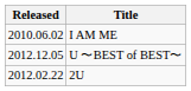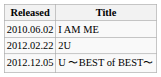 <table class="wikitable">
 <tr>
 <th><strong>Released</strong></th>
 <th><strong>Title</strong></th>
 </tr>
 <tr>
 <td>2010.06.02</td>
 <td>I AM ME</td>
 </tr>
 <tr>
+<td>2012.02.22</td>
+<td>2U</td>
+</tr>
+<tr>
 <td>2012.12.05</td>
 <td>U 〜BEST of BEST〜</td>
 </tr>
-<tr>
-<td>2012.02.22</td>
-<td>2U</td>
-</tr>
 </table>
